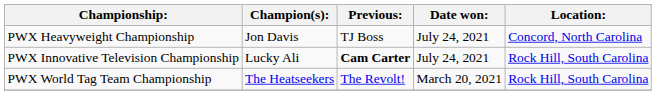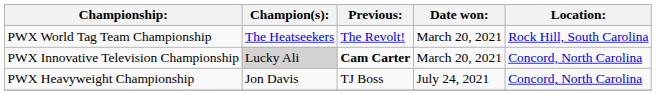 <table class="wikitable">
 <tr>
 <th>Championship:</th>
 <th>Champion(s):</th>
 <th>Previous:</th>
 <th>Date won:</th>
 <th>Location:</th>
 </tr>
 <tr>
+<td>PWX World Tag Team Championship</td>
+<td><a href='#'>The Heatseekers</a><br></td>
+<td><a href='#'>The Revolt!</a><br></td>
+<td>March 20, 2021</td>
+<td><a href='#'>Rock Hill, South Carolina</a></td>
+</tr>
+<tr>
+<td>PWX Innovative Television Championship</td>
+<td style="background: lightgrey;">Lucky Ali</td>
+<td><strong>Cam Carter</strong></td>
+<td>March 20, 2021</td>
+<td><a href='#'>Concord, North Carolina</a></td>
+</tr>
+<tr>
 <td>PWX Heavyweight Championship</td>
 <td>Jon Davis</td>
 <td>TJ Boss</td>
 <td>July 24, 2021</td>
 <td><a href='#'>Concord, North Carolina</a></td>
 </tr>
 <tr>
-<td>PWX Innovative Television Championship</td>
-<td>Lucky Ali</td>
-<td><strong>Cam Carter</strong></td>
-<td>July 24, 2021</td>
-<td><a href='#'>Rock Hill, South Carolina</a></td>
-</tr>
-<tr>
-<td>PWX World Tag Team Championship</td>
-<td><a href='#'>The Heatseekers</a><br></td>
-<td><a href='#'>The Revolt!</a><br></td>
-<td>March 20, 2021</td>
-<td><a href='#'>Rock Hill, South Carolina</a></td>
-</tr>
-<tr>
 </tr>
 </table>
